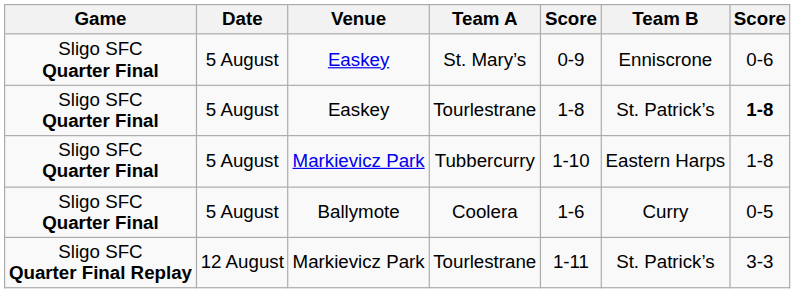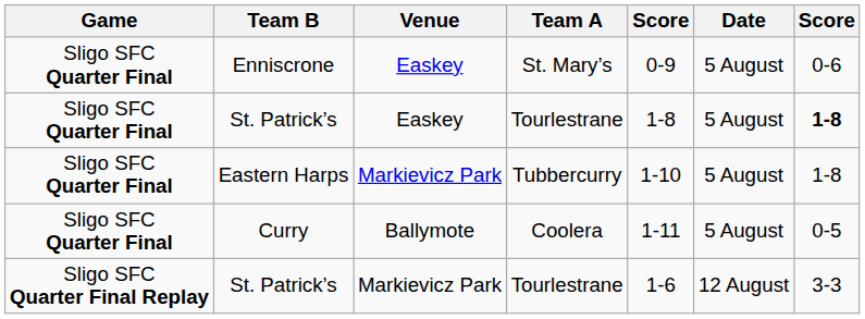 <table class="wikitable">
 <tr>
 <th>Game</th>
-<th>Date</th>
+<th>Team B</th>
 <th>Venue</th>
 <th>Team A</th>
 <th>Score</th>
-<th>Team B</th>
+<th>Date</th>
 <th>Score</th>
 </tr>
 <tr align="center">
 <td>Sligo SFC<br><strong>Quarter Final</strong></td>
-<td>5 August</td>
+<td>Enniscrone</td>
 <td><a href='#'>Easkey</a></td>
 <td>St. Mary’s</td>
 <td>0-9</td>
-<td>Enniscrone</td>
+<td>5 August</td>
 <td>0-6</td>
 </tr>
 <tr align="center">
 <td>Sligo SFC<br><strong>Quarter Final</strong></td>
-<td>5 August</td>
+<td>St. Patrick’s</td>
 <td>Easkey</td>
 <td>Tourlestrane</td>
 <td>1-8</td>
-<td>St. Patrick’s</td>
+<td>5 August</td>
 <td><strong>1-8</strong></td>
 </tr>
 <tr align="center">
 <td>Sligo SFC<br><strong>Quarter Final</strong></td>
-<td>5 August</td>
+<td>Eastern Harps</td>
 <td><a href='#'>Markievicz Park</a></td>
 <td>Tubbercurry</td>
 <td>1-10</td>
-<td>Eastern Harps</td>
+<td>5 August</td>
 <td>1-8</td>
 </tr>
 <tr align="center">
 <td>Sligo SFC<br><strong>Quarter Final</strong></td>
-<td>5 August</td>
+<td>Curry</td>
 <td>Ballymote</td>
 <td>Coolera</td>
-<td>1-6</td>
-<td>Curry</td>
+<td>1-11</td>
+<td>5 August</td>
 <td>0-5</td>
 </tr>
 <tr align="center">
 <td>Sligo SFC<br><strong>Quarter Final Replay</strong></td>
-<td>12 August</td>
+<td>St. Patrick’s</td>
 <td>Markievicz Park</td>
 <td>Tourlestrane</td>
-<td>1-11</td>
-<td>St. Patrick’s</td>
+<td>1-6</td>
+<td>12 August</td>
 <td>3-3</td>
 </tr>
 </table>
